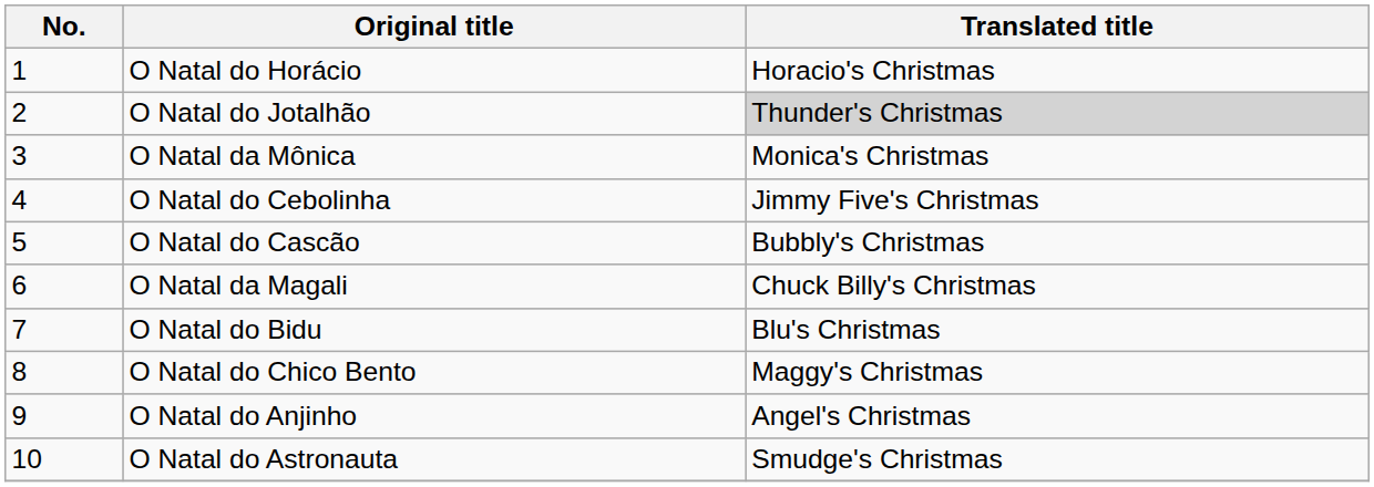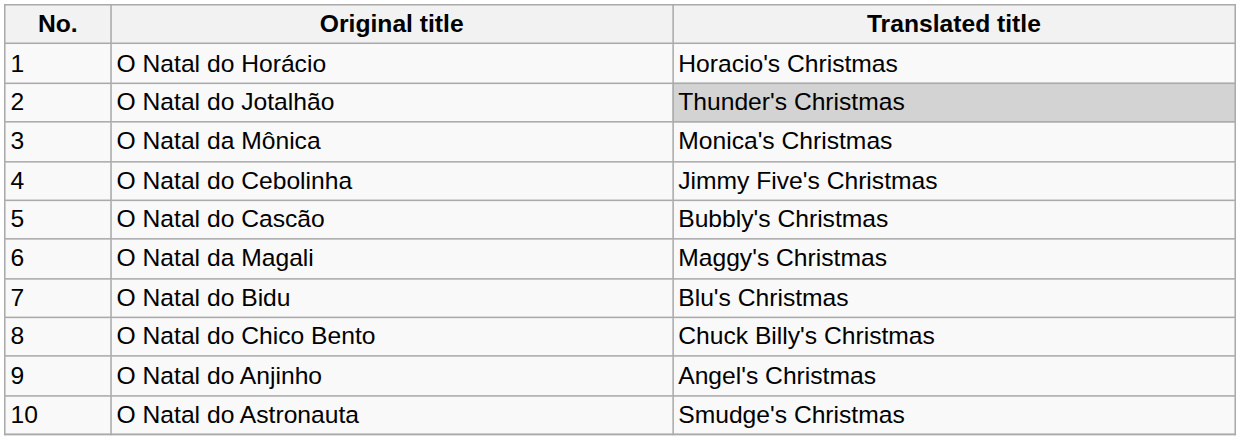 <table class="wikitable" width=800>
 <tr>
 <th>No.</th>
 <th>Original title</th>
 <th>Translated title</th>
 </tr>
 <tr>
 <td>1</td>
 <td>O Natal do Horácio</td>
 <td>Horacio's Christmas</td>
 </tr>
 <tr>
 <td>2</td>
 <td>O Natal do Jotalhão</td>
 <td style="background: lightgrey;">Thunder's Christmas</td>
 </tr>
 <tr>
 <td>3</td>
 <td>O Natal da Mônica</td>
 <td>Monica's Christmas</td>
 </tr>
 <tr>
 <td>4</td>
 <td>O Natal do Cebolinha</td>
 <td>Jimmy Five's Christmas</td>
 </tr>
 <tr>
 <td>5</td>
 <td>O Natal do Cascão</td>
 <td>Bubbly's Christmas</td>
 </tr>
 <tr>
 <td>6</td>
 <td>O Natal da Magali</td>
-<td>Chuck Billy's Christmas</td>
+<td>Maggy's Christmas</td>
 </tr>
 <tr>
 <td>7</td>
 <td>O Natal do Bidu</td>
 <td>Blu's Christmas</td>
 </tr>
 <tr>
 <td>8</td>
 <td>O Natal do Chico Bento</td>
-<td>Maggy's Christmas</td>
+<td>Chuck Billy's Christmas</td>
 </tr>
 <tr>
 <td>9</td>
 <td>O Natal do Anjinho</td>
 <td>Angel's Christmas</td>
 </tr>
 <tr>
 <td>10</td>
 <td>O Natal do Astronauta</td>
 <td>Smudge's Christmas</td>
 </tr>
 <tr>
 </tr>
 </table>
